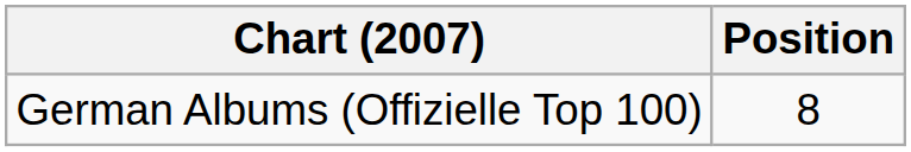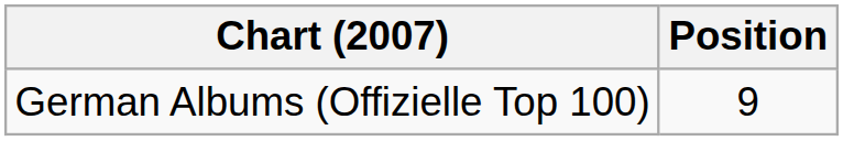 <table class="wikitable plainrowheaders">
 <tr>
 <th>Chart (2007)</th>
 <th>Position</th>
 </tr>
 <tr>
 <td>German Albums (Offizielle Top 100)</td>
-<td align="center">8</td>
+<td align="center">9</td>
 </tr>
 </table>
